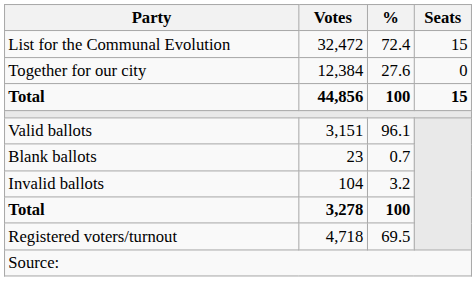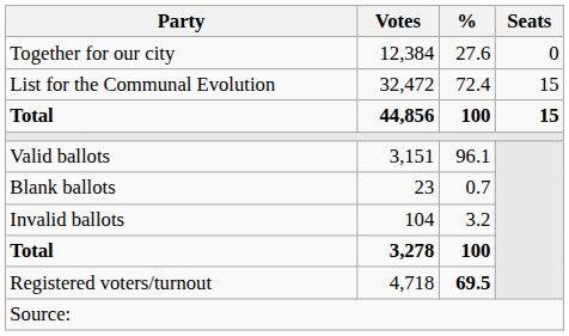 <table class=wikitable style=text-align:right width=450>
 <tr>
 <th>Party</th>
 <th>Votes</th>
 <th>%</th>
 <th>Seats</th>
 </tr>
 <tr>
+<td align=left>Together for our city</td>
+<td>12,384</td>
+<td>27.6</td>
+<td>0</td>
+</tr>
+<tr>
 <td align=left>List for the Communal Evolution</td>
 <td>32,472</td>
 <td>72.4</td>
 <td>15</td>
-</tr>
-<tr>
-<td align=left>Together for our city</td>
-<td>12,384</td>
-<td>27.6</td>
-<td>0</td>
 </tr>
 <tr>
 <td align=left><strong>Total</strong></td>
 <td><strong>44,856</strong></td>
 <td><strong>100</strong></td>
 <td><strong>15</strong></td>
 </tr>
 <tr>
 <td bgcolor=#E9E9E9 colspan=4></td>
 </tr>
 <tr>
 <td align=left>Valid ballots</td>
 <td>3,151</td>
 <td>96.1</td>
 <td rowspan=5 bgcolor=#E9E9E9></td>
 </tr>
 <tr>
 <td align=left>Blank ballots</td>
 <td>23</td>
 <td>0.7</td>
 </tr>
 <tr>
 <td align=left>Invalid ballots</td>
 <td>104</td>
 <td>3.2</td>
 </tr>
 <tr>
 <td align=left><strong> Total</strong></td>
 <td><strong> 3,278</strong></td>
 <td><strong>100</strong></td>
 </tr>
 <tr>
 <td align=left>Registered voters/turnout</td>
 <td>4,718</td>
-<td>69.5</td>
+<td><strong>69.5</strong></td>
 </tr>
 <tr>
 <td align=left colspan=4>Source: </td>
 </tr>
 </table>
